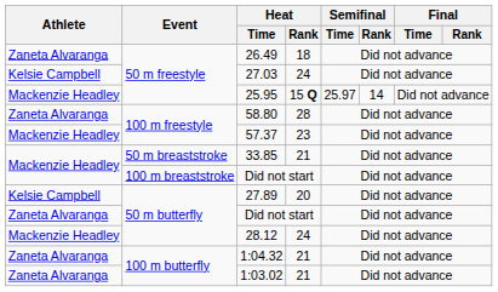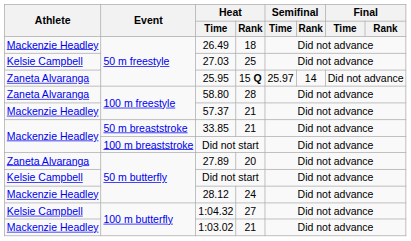 <table class=wikitable style=font-size:90%>
 <tr>
 <th rowspan=2>Athlete</th>
 <th rowspan=2>Event</th>
 <th colspan=2>Heat</th>
 <th colspan=2>Semifinal</th>
 <th colspan=2>Final</th>
 </tr>
 <tr style=font-size:95%>
 <th>Time</th>
 <th>Rank</th>
 <th>Time</th>
 <th>Rank</th>
 <th>Time</th>
 <th>Rank</th>
 </tr>
 <tr align=center>
-<td align=left><a href='#'>Zaneta Alvaranga</a></td>
+<td align=left><a href='#'>Mackenzie Headley</a></td>
 <td align=left rowspan="3"><a href='#'>50 m freestyle</a></td>
 <td>26.49</td>
 <td>18</td>
 <td colspan="4">Did not advance</td>
 </tr>
 <tr align=center>
 <td align=left><a href='#'>Kelsie Campbell</a></td>
 <td>27.03</td>
-<td>24</td>
+<td>25</td>
 <td colspan="4">Did not advance</td>
 </tr>
 <tr align=center>
-<td align=left><a href='#'>Mackenzie Headley</a></td>
+<td align=left><a href='#'>Zaneta Alvaranga</a></td>
 <td>25.95</td>
 <td>15 <strong>Q</strong></td>
 <td>25.97</td>
 <td>14</td>
 <td colspan="2">Did not advance</td>
 </tr>
 <tr align=center>
 <td align=left><a href='#'>Zaneta Alvaranga</a></td>
 <td align=left rowspan="2"><a href='#'>100 m freestyle</a></td>
 <td>58.80</td>
 <td>28</td>
 <td colspan="4">Did not advance</td>
 </tr>
 <tr align=center>
 <td align=left><a href='#'>Mackenzie Headley</a></td>
 <td>57.37</td>
-<td>23</td>
+<td>21</td>
 <td colspan="4">Did not advance</td>
 </tr>
 <tr align=center>
 <td align=left rowspan=2><a href='#'>Mackenzie Headley</a></td>
 <td align=left rowspan="1"><a href='#'>50 m breaststroke</a></td>
 <td>33.85</td>
 <td>21</td>
 <td colspan=4>Did not advance</td>
 </tr>
 <tr align=center>
 <td align=left rowspan="1"><a href='#'>100 m breaststroke</a></td>
 <td colspan="2">Did not start</td>
 <td colspan="4">Did not advance</td>
 </tr>
 <tr align=center>
-<td align=left><a href='#'>Kelsie Campbell</a></td>
+<td align=left><a href='#'>Zaneta Alvaranga</a></td>
 <td align=left rowspan="3"><a href='#'>50 m butterfly</a></td>
 <td>27.89</td>
 <td>20</td>
 <td colspan="4">Did not advance</td>
 </tr>
 <tr align=center>
-<td align=left><a href='#'>Zaneta Alvaranga</a></td>
+<td align=left><a href='#'>Kelsie Campbell</a></td>
 <td colspan="2">Did not start</td>
 <td colspan="4">Did not advance</td>
 </tr>
 <tr align=center>
 <td align=left><a href='#'>Mackenzie Headley</a></td>
 <td>28.12</td>
 <td>24</td>
 <td colspan="4">Did not advance</td>
 </tr>
 <tr align=center>
-<td align=left><a href='#'>Zaneta Alvaranga</a></td>
+<td align=left><a href='#'>Kelsie Campbell</a></td>
 <td align=left rowspan="2"><a href='#'>100 m butterfly</a></td>
 <td>1:04.32</td>
-<td>21</td>
+<td>27</td>
 <td colspan=4>Did not advance</td>
 </tr>
 <tr align=center>
-<td align=left><a href='#'>Zaneta Alvaranga</a></td>
+<td align=left><a href='#'>Mackenzie Headley</a></td>
 <td>1:03.02</td>
 <td>21</td>
 <td colspan=4>Did not advance</td>
 </tr>
 </table>
